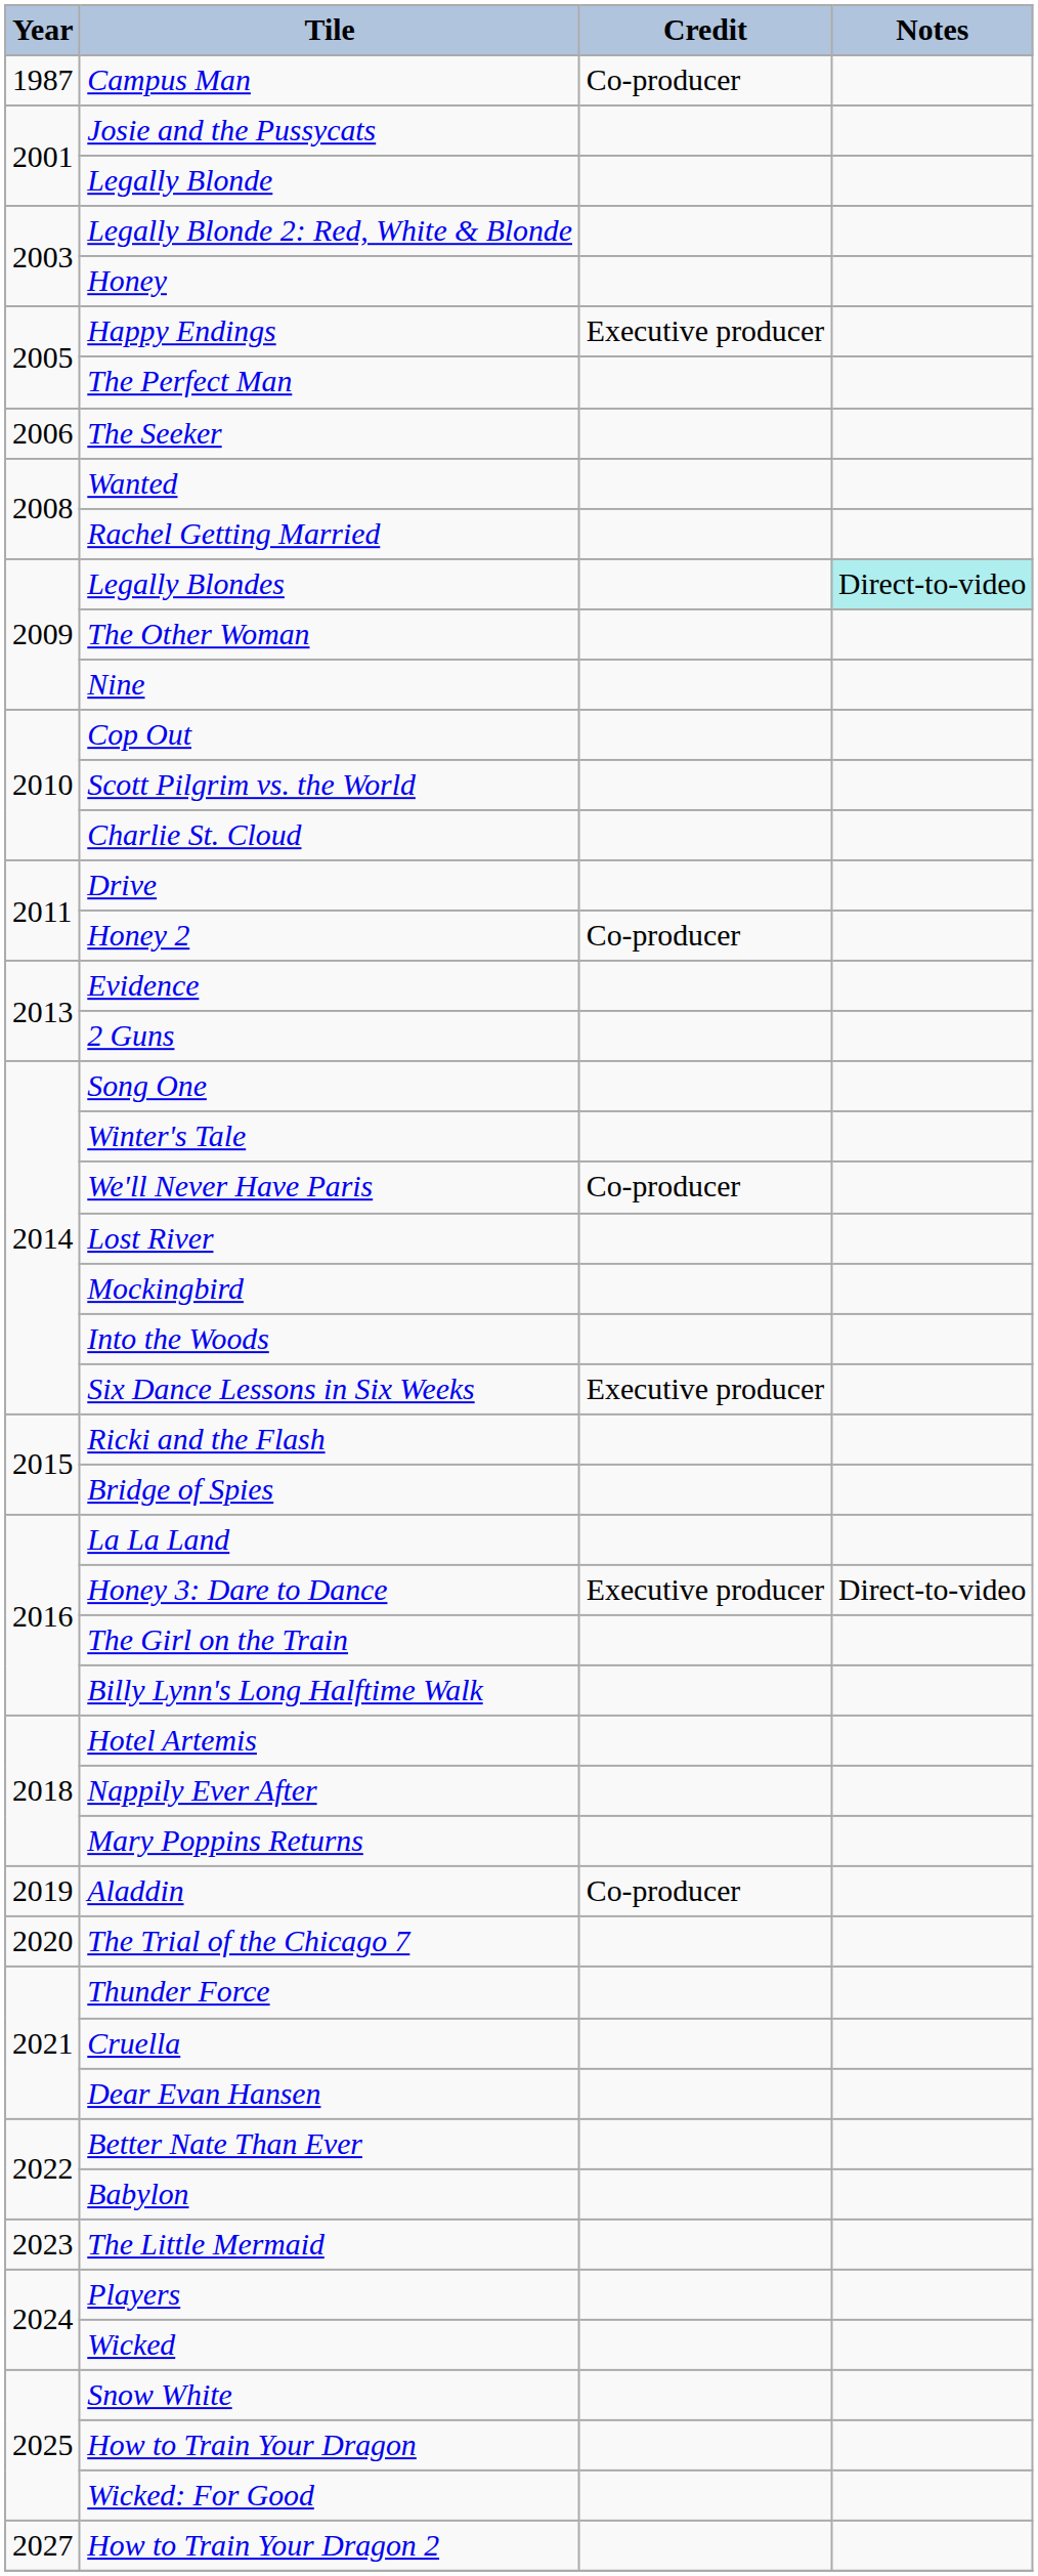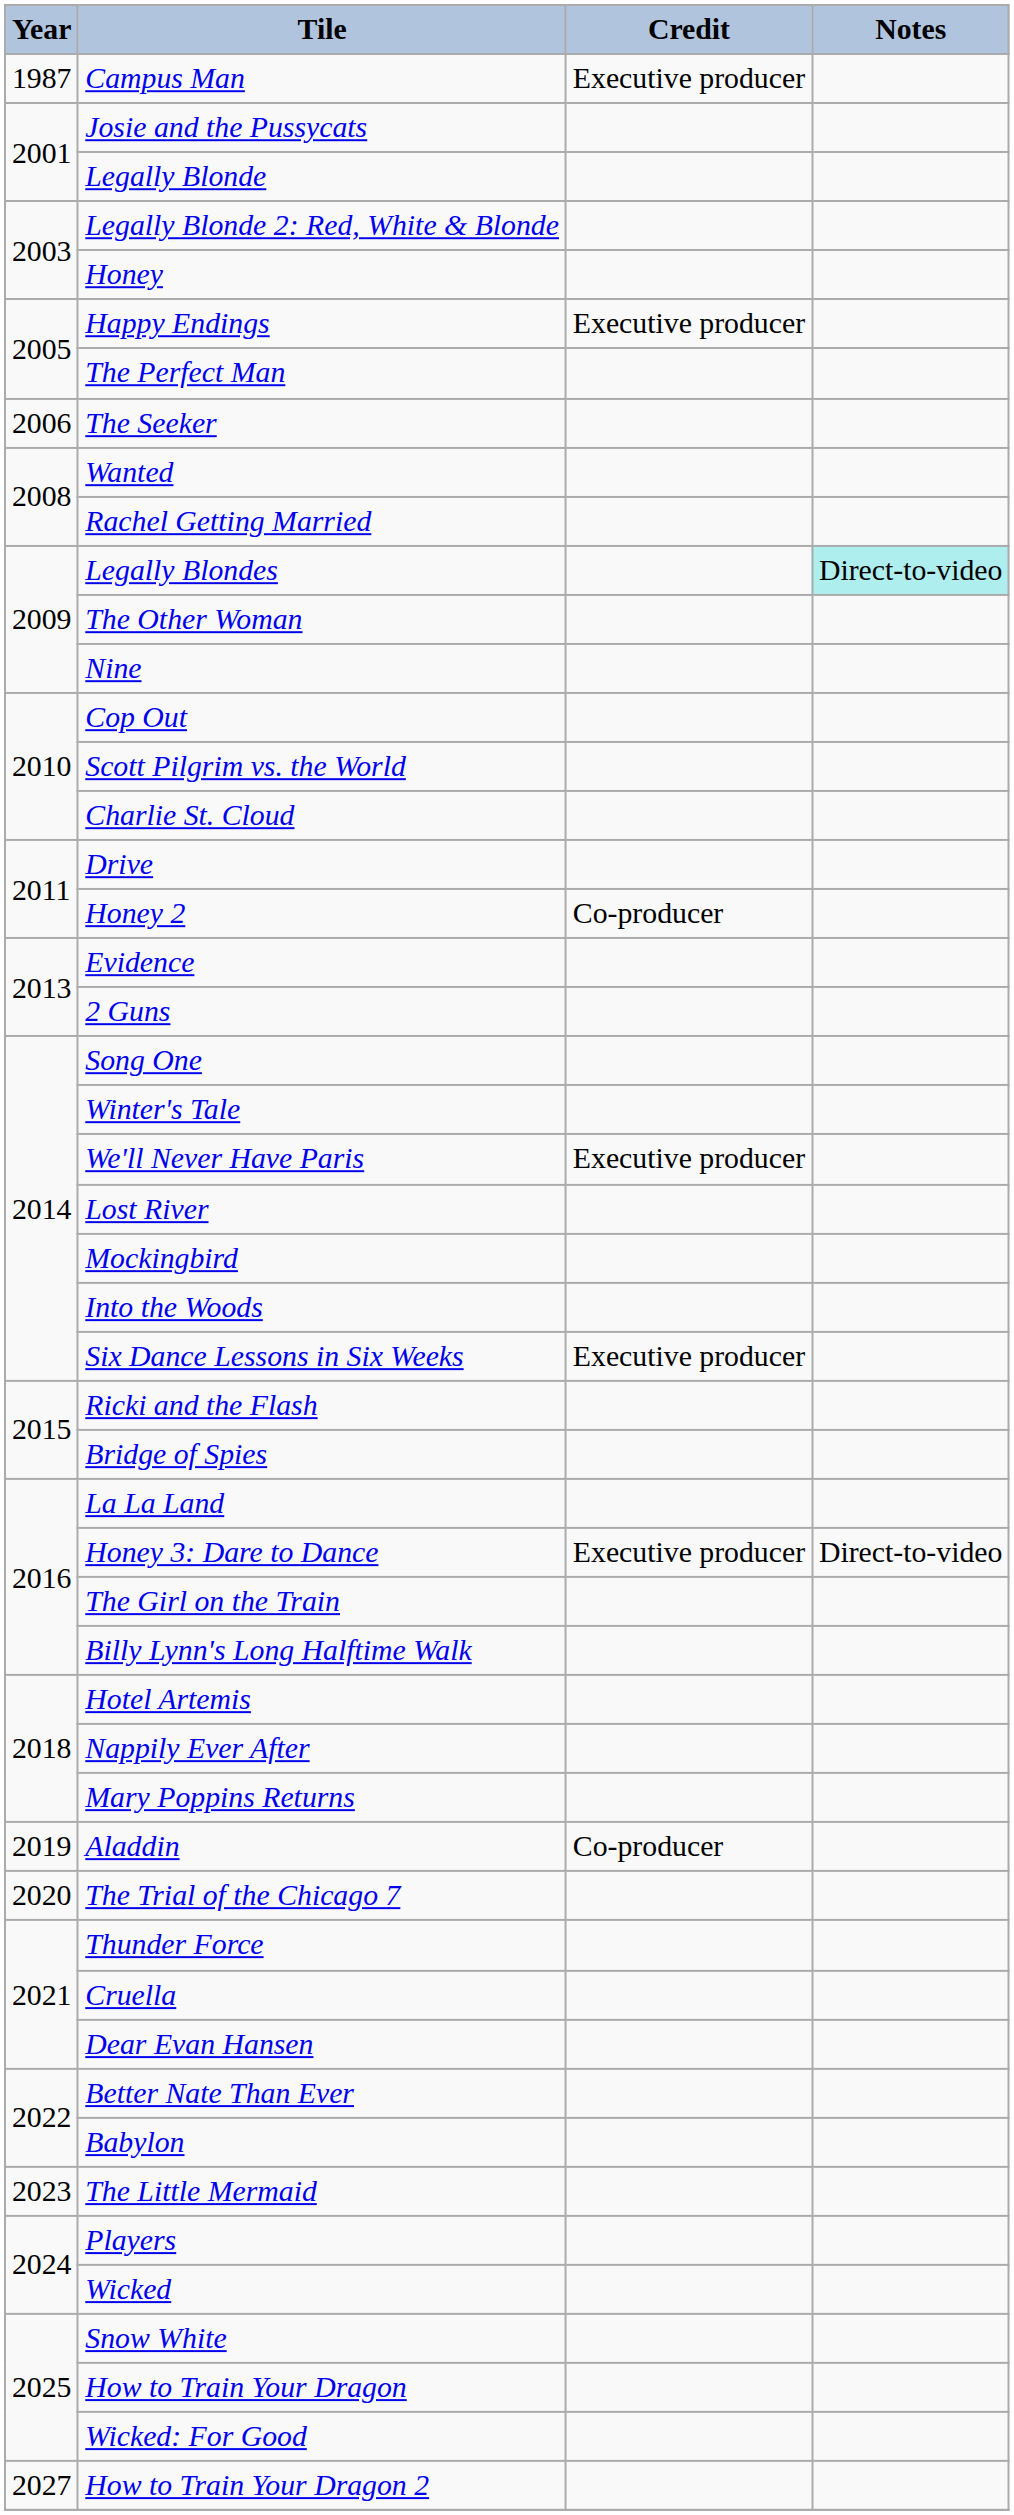 <table class="wikitable" style="font-size:95%;">
 <tr>
 <th style="background:#B0C4DE;">Year</th>
 <th style="background:#B0C4DE;">Tile</th>
 <th style="background:#B0C4DE;">Credit</th>
 <th style="background:#B0C4DE;">Notes</th>
 </tr>
 <tr>
 <td>1987</td>
 <td><em><a href='#'>Campus Man</a></em></td>
-<td>Co-producer</td>
+<td>Executive producer</td>
 <td></td>
 </tr>
 <tr>
 <td rowspan=2>2001</td>
 <td><em><a href='#'>Josie and the Pussycats</a></em></td>
 <td></td>
 <td></td>
 </tr>
 <tr>
 <td><em><a href='#'>Legally Blonde</a></em></td>
 <td></td>
 <td></td>
 </tr>
 <tr>
 <td rowspan=2>2003</td>
 <td><em><a href='#'>Legally Blonde 2: Red, White & Blonde</a></em></td>
 <td></td>
 <td></td>
 </tr>
 <tr>
 <td><em><a href='#'>Honey</a></em></td>
 <td></td>
 <td></td>
 </tr>
 <tr>
 <td rowspan=2>2005</td>
 <td><em><a href='#'>Happy Endings</a></em></td>
 <td>Executive producer</td>
 <td></td>
 </tr>
 <tr>
 <td><em><a href='#'>The Perfect Man</a></em></td>
 <td></td>
 <td></td>
 </tr>
 <tr>
 <td>2006</td>
 <td><em><a href='#'>The Seeker</a></em></td>
 <td></td>
 <td></td>
 </tr>
 <tr>
 <td rowspan=2>2008</td>
 <td><em><a href='#'>Wanted</a></em></td>
 <td></td>
 <td></td>
 </tr>
 <tr>
 <td><em><a href='#'>Rachel Getting Married</a></em></td>
 <td></td>
 <td></td>
 </tr>
 <tr>
 <td rowspan=3>2009</td>
 <td><em><a href='#'>Legally Blondes</a></em></td>
 <td></td>
 <td style="background: paleturquoise;">Direct-to-video</td>
 </tr>
 <tr>
 <td><em><a href='#'>The Other Woman</a></em></td>
 <td></td>
 <td></td>
 </tr>
 <tr>
 <td><em><a href='#'>Nine</a></em></td>
 <td></td>
 <td></td>
 </tr>
 <tr>
 <td rowspan=3>2010</td>
 <td><em><a href='#'>Cop Out</a></em></td>
 <td></td>
 <td></td>
 </tr>
 <tr>
 <td><em><a href='#'>Scott Pilgrim vs. the World</a></em></td>
 <td></td>
 <td></td>
 </tr>
 <tr>
 <td><em><a href='#'>Charlie St. Cloud</a></em></td>
 <td></td>
 <td></td>
 </tr>
 <tr>
 <td rowspan=2>2011</td>
 <td><em><a href='#'>Drive</a></em></td>
 <td></td>
 <td></td>
 </tr>
 <tr>
 <td><em><a href='#'>Honey 2</a></em></td>
 <td>Co-producer</td>
 <td></td>
 </tr>
 <tr>
 <td rowspan=2>2013</td>
 <td><em><a href='#'>Evidence</a></em></td>
 <td></td>
 <td></td>
 </tr>
 <tr>
 <td><em><a href='#'>2 Guns</a></em></td>
 <td></td>
 <td></td>
 </tr>
 <tr>
 <td rowspan=7>2014</td>
 <td><em><a href='#'>Song One</a></em></td>
 <td></td>
 <td></td>
 </tr>
 <tr>
 <td><em><a href='#'>Winter's Tale</a></em></td>
 <td></td>
 <td></td>
 </tr>
 <tr>
 <td><em><a href='#'>We'll Never Have Paris</a></em></td>
-<td>Co-producer</td>
+<td>Executive producer</td>
 <td></td>
 </tr>
 <tr>
 <td><em><a href='#'>Lost River</a></em></td>
 <td></td>
 <td></td>
 </tr>
 <tr>
 <td><em><a href='#'>Mockingbird</a></em></td>
 <td></td>
 <td></td>
 </tr>
 <tr>
 <td><em><a href='#'>Into the Woods</a></em></td>
 <td></td>
 <td></td>
 </tr>
 <tr>
 <td><em><a href='#'>Six Dance Lessons in Six Weeks</a></em></td>
 <td>Executive producer</td>
 <td></td>
 </tr>
 <tr>
 <td rowspan=2>2015</td>
 <td><em><a href='#'>Ricki and the Flash</a></em></td>
 <td></td>
 <td></td>
 </tr>
 <tr>
 <td><em><a href='#'>Bridge of Spies</a></em></td>
 <td></td>
 <td></td>
 </tr>
 <tr>
 <td rowspan=4>2016</td>
 <td><em><a href='#'>La La Land</a></em></td>
 <td></td>
 <td></td>
 </tr>
 <tr>
 <td><em><a href='#'>Honey 3: Dare to Dance</a></em></td>
 <td>Executive producer</td>
 <td>Direct-to-video</td>
 </tr>
 <tr>
 <td><em><a href='#'>The Girl on the Train</a></em></td>
 <td></td>
 <td></td>
 </tr>
 <tr>
 <td><em><a href='#'>Billy Lynn's Long Halftime Walk</a></em></td>
 <td></td>
 <td></td>
 </tr>
 <tr>
 <td rowspan=3>2018</td>
 <td><em><a href='#'>Hotel Artemis</a></em></td>
 <td></td>
 <td></td>
 </tr>
 <tr>
 <td><em><a href='#'>Nappily Ever After</a></em></td>
 <td></td>
 <td></td>
 </tr>
 <tr>
 <td><em><a href='#'>Mary Poppins Returns</a></em></td>
 <td></td>
 <td></td>
 </tr>
 <tr>
 <td>2019</td>
 <td><em><a href='#'>Aladdin</a></em></td>
 <td>Co-producer</td>
 <td></td>
 </tr>
 <tr>
 <td>2020</td>
 <td><em><a href='#'>The Trial of the Chicago 7</a></em></td>
 <td></td>
 <td></td>
 </tr>
 <tr>
 <td rowspan=3>2021</td>
 <td><em><a href='#'>Thunder Force</a></em></td>
 <td></td>
 <td></td>
 </tr>
 <tr>
 <td><em><a href='#'>Cruella</a></em></td>
 <td></td>
 <td></td>
 </tr>
 <tr>
 <td><em><a href='#'>Dear Evan Hansen</a></em></td>
 <td></td>
 <td></td>
 </tr>
 <tr>
 <td rowspan=2>2022</td>
 <td><em><a href='#'>Better Nate Than Ever</a></em></td>
 <td></td>
 <td></td>
 </tr>
 <tr>
 <td><em><a href='#'>Babylon</a></em></td>
 <td></td>
 <td></td>
 </tr>
 <tr>
 <td>2023</td>
 <td><em><a href='#'>The Little Mermaid</a></em></td>
 <td></td>
 <td></td>
 </tr>
 <tr>
 <td rowspan=2>2024</td>
 <td><em><a href='#'>Players</a></em></td>
 <td></td>
 <td></td>
 </tr>
 <tr>
 <td><em><a href='#'>Wicked</a></em></td>
 <td></td>
 <td></td>
 </tr>
 <tr>
 <td rowspan=3>2025</td>
 <td><em><a href='#'>Snow White</a></em></td>
 <td></td>
 <td></td>
 </tr>
 <tr>
 <td><em><a href='#'>How to Train Your Dragon</a></em></td>
 <td></td>
 <td></td>
 </tr>
 <tr>
 <td><em><a href='#'>Wicked: For Good</a></em></td>
 <td></td>
 <td></td>
 </tr>
 <tr>
 <td>2027</td>
 <td><em><a href='#'>How to Train Your Dragon 2</a></em></td>
 <td></td>
 <td></td>
 </tr>
 <tr>
 </tr>
 </table>
